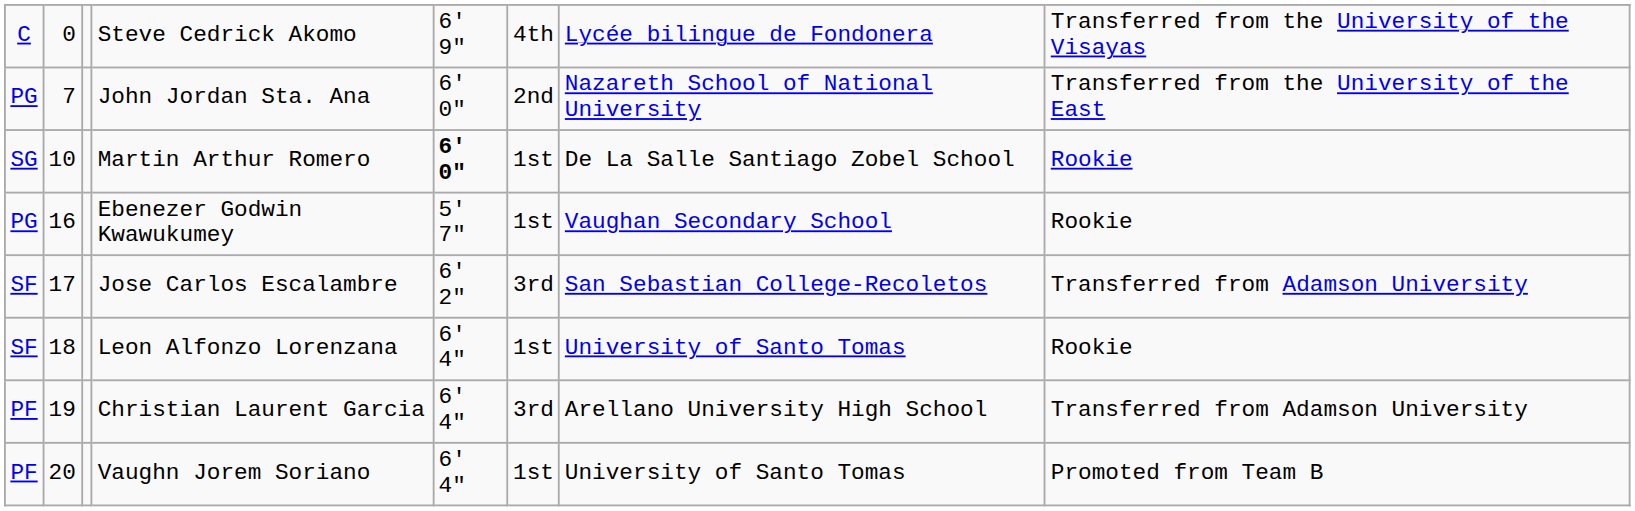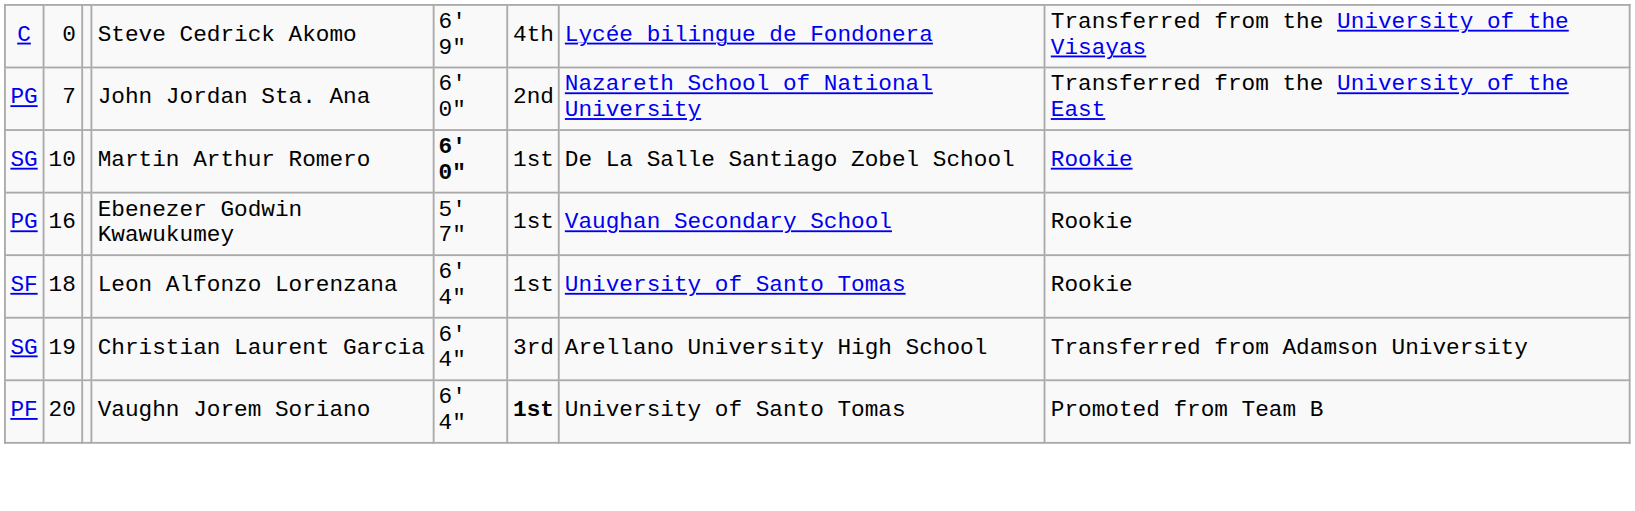 <table class=wikitable width=100% style=font-size:95%>
 <tr>
 <td align=center><a href='#'>C</a></td>
 <td align=right>0</td>
 <td></td>
 <td>Steve Cedrick Akomo</td>
 <td>6' 9"</td>
 <td>4th</td>
 <td><a href='#'>Lycée bilingue de Fondonera</a></td>
 <td>Transferred from the <a href='#'>University of the Visayas</a></td>
 </tr>
 <tr>
 <td align=center><a href='#'>PG</a></td>
 <td align=right>7</td>
 <td></td>
 <td>John Jordan Sta. Ana</td>
 <td>6' 0"</td>
 <td>2nd</td>
 <td><a href='#'>Nazareth School of National University</a></td>
 <td>Transferred from the <a href='#'>University of the East</a></td>
 </tr>
 <tr>
 <td align=center><a href='#'>SG</a></td>
 <td align=right>10</td>
 <td></td>
 <td>Martin Arthur Romero</td>
 <td><strong>6' 0"</strong></td>
 <td>1st</td>
 <td>De La Salle Santiago Zobel School</td>
 <td><a href='#'>Rookie</a></td>
 </tr>
 <tr>
 <td align=center><a href='#'>PG</a></td>
 <td align=right>16</td>
 <td></td>
 <td>Ebenezer Godwin Kwawukumey</td>
 <td>5' 7"</td>
 <td>1st</td>
 <td><a href='#'>Vaughan Secondary School</a></td>
 <td>Rookie</td>
 </tr>
 <tr>
 <td align=center><a href='#'>SF</a></td>
-<td align=right>17</td>
-<td></td>
-<td>Jose Carlos Escalambre</td>
-<td>6' 2"</td>
-<td>3rd</td>
-<td><a href='#'>San Sebastian College-Recoletos</a></td>
-<td>Transferred from <a href='#'>Adamson University</a></td>
-</tr>
-<tr>
-<td align=center><a href='#'>SF</a></td>
 <td align=right>18</td>
 <td></td>
 <td>Leon Alfonzo Lorenzana</td>
 <td>6' 4"</td>
 <td>1st</td>
 <td><a href='#'>University of Santo Tomas</a></td>
 <td>Rookie</td>
 </tr>
 <tr>
-<td align=center><a href='#'>PF</a></td>
+<td align=center><a href='#'>SG</a></td>
 <td align=right>19</td>
 <td></td>
 <td>Christian Laurent Garcia</td>
 <td>6' 4"</td>
 <td>3rd</td>
 <td>Arellano University High School</td>
 <td>Transferred from Adamson University</td>
 </tr>
 <tr>
 <td align=center><a href='#'>PF</a></td>
 <td align=right>20</td>
 <td></td>
 <td>Vaughn Jorem Soriano</td>
 <td>6' 4"</td>
-<td>1st</td>
+<td><strong>1st</strong></td>
 <td>University of Santo Tomas</td>
 <td>Promoted from Team B</td>
 </tr>
 </table>
